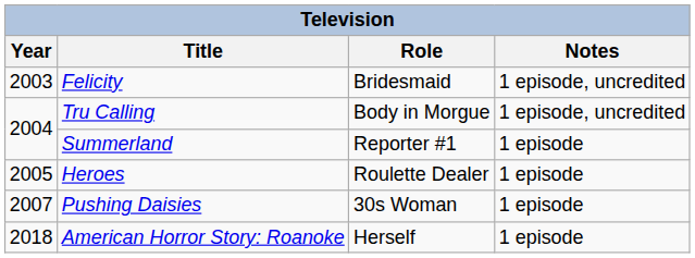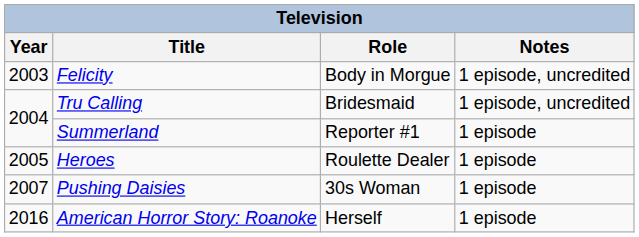 <table class="wikitable">
 <tr style="background:#ccc; text-align:center;">
 <th colspan="4" style="background: LightSteelBlue;">Television</th>
 </tr>
 <tr style="background:#ccc; text-align:center;">
 <th>Year</th>
 <th>Title</th>
 <th>Role</th>
 <th>Notes</th>
 </tr>
 <tr>
 <td>2003</td>
 <td><em><a href='#'>Felicity</a></em></td>
-<td>Bridesmaid</td>
+<td>Body in Morgue</td>
 <td>1 episode, uncredited</td>
 </tr>
 <tr>
 <td rowspan=2>2004</td>
 <td><em><a href='#'>Tru Calling</a></em></td>
-<td>Body in Morgue</td>
+<td>Bridesmaid</td>
 <td>1 episode, uncredited</td>
 </tr>
 <tr>
 <td><em><a href='#'>Summerland</a></em></td>
 <td>Reporter #1</td>
 <td>1 episode</td>
 </tr>
 <tr>
 <td>2005</td>
 <td><em><a href='#'>Heroes</a></em></td>
 <td>Roulette Dealer</td>
 <td>1 episode</td>
 </tr>
 <tr>
 <td>2007</td>
 <td><em><a href='#'>Pushing Daisies</a></em></td>
 <td>30s Woman</td>
 <td>1 episode</td>
 </tr>
 <tr>
-<td>2018</td>
+<td>2016</td>
 <td><em><a href='#'>American Horror Story: Roanoke</a></em></td>
 <td>Herself</td>
 <td>1 episode</td>
 </tr>
 </table>
